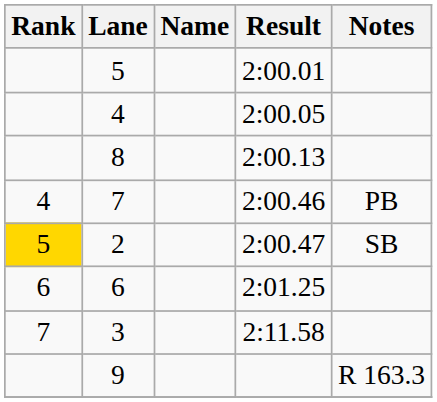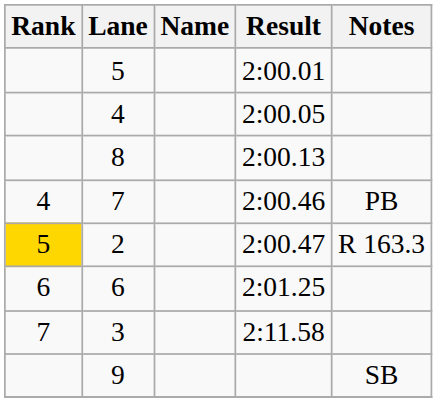 <table class="wikitable" style="text-align:center">
 <tr>
 <th>Rank</th>
 <th>Lane</th>
 <th>Name</th>
 <th>Result</th>
 <th>Notes</th>
 </tr>
 <tr>
 <td></td>
 <td>5</td>
 <td align="left"></td>
 <td>2:00.01</td>
 <td></td>
 </tr>
 <tr>
 <td></td>
 <td>4</td>
 <td align="left"></td>
 <td>2:00.05</td>
 <td></td>
 </tr>
 <tr>
 <td></td>
 <td>8</td>
 <td align="left"></td>
 <td>2:00.13</td>
 <td></td>
 </tr>
 <tr>
 <td>4</td>
 <td>7</td>
 <td align="left"></td>
 <td>2:00.46</td>
 <td>PB</td>
 </tr>
 <tr>
 <td style="background: gold;">5</td>
 <td>2</td>
 <td align="left"></td>
 <td>2:00.47</td>
-<td>SB</td>
+<td>R 163.3</td>
 </tr>
 <tr>
 <td>6</td>
 <td>6</td>
 <td align="left"></td>
 <td>2:01.25</td>
 <td></td>
 </tr>
 <tr>
 <td>7</td>
 <td>3</td>
 <td align="left"></td>
 <td>2:11.58</td>
 <td></td>
 </tr>
 <tr>
 <td></td>
 <td>9</td>
 <td align="left"></td>
 <td></td>
-<td>R 163.3</td>
+<td>SB</td>
 </tr>
 <tr>
 </tr>
 </table>
